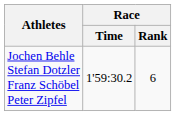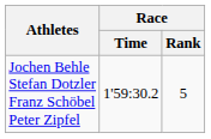 <table class="wikitable" border="1" style="font-size:90%">
 <tr>
 <th rowspan=2>Athletes</th>
 <th colspan=2>Race</th>
 </tr>
 <tr>
 <th>Time</th>
 <th>Rank</th>
 </tr>
 <tr>
 <td><a href='#'>Jochen Behle</a><br><a href='#'>Stefan Dotzler</a><br><a href='#'>Franz Schöbel</a><br><a href='#'>Peter Zipfel</a></td>
 <td align=center>1'59:30.2</td>
-<td align=center>6</td>
+<td align=center>5</td>
 </tr>
 </table>
